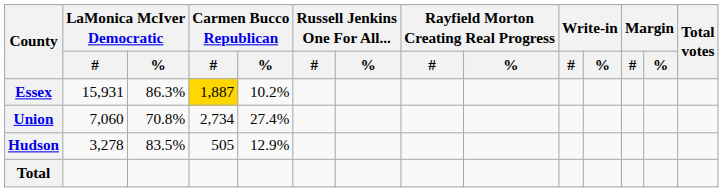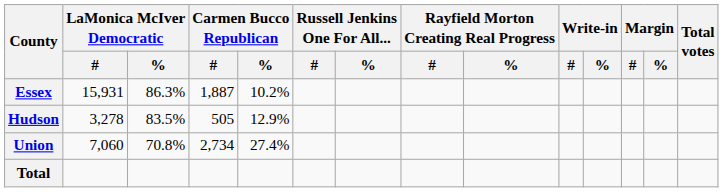 <table class="wikitable sortable" style="text-align:right;font-size:90%;line-height:1.3">
 <tr>
 <th rowspan="2">County</th>
 <th colspan="2">LaMonica McIver<br><a href='#'>Democratic</a></th>
 <th colspan="2">Carmen Bucco<br><a href='#'>Republican</a></th>
 <th colspan="2">Russell Jenkins<br>One For All...</th>
 <th colspan="2">Rayfield Morton<br>Creating Real Progress</th>
 <th colspan="2">Write-in</th>
 <th colspan="2">Margin</th>
 <th rowspan="2">Total<br>votes</th>
 </tr>
 <tr>
 <th data-sort-type="number" style="text-align:center;">#</th>
 <th data-sort-type="number" style="text-align:center;">%</th>
 <th data-sort-type="number" style="text-align:center;">#</th>
 <th data-sort-type="number" style="text-align:center;">%</th>
 <th data-sort-type="number" style="text-align:center;">#</th>
 <th data-sort-type="number" style="text-align:center;">%</th>
 <th data-sort-type="number" style="text-align:center;">#</th>
 <th data-sort-type="number" style="text-align:center;">%</th>
 <th data-sort-type="number" style="text-align:center;">#</th>
 <th data-sort-type="number" style="text-align:center;">%</th>
 <th data-sort-type="number" style="text-align:center;">#</th>
 <th data-sort-type="number" style="text-align:center;">%</th>
 </tr>
 <tr>
 <th><a href='#'>Essex</a></th>
 <td>15,931</td>
 <td>86.3%</td>
-<td style="background: gold;">1,887</td>
+<td>1,887</td>
 <td>10.2%</td>
+<td></td>
+<td></td>
+<td></td>
+<td></td>
+<td></td>
+<td></td>
+<td></td>
+<td></td>
+<td></td>
+</tr>
+<tr>
+<th><a href='#'>Hudson</a></th>
+<td>3,278</td>
+<td>83.5%</td>
+<td>505</td>
+<td>12.9%</td>
 <td></td>
 <td></td>
 <td></td>
 <td></td>
 <td></td>
 <td></td>
 <td></td>
 <td></td>
 <td></td>
 </tr>
 <tr>
 <th><a href='#'>Union</a></th>
 <td>7,060</td>
 <td>70.8%</td>
 <td>2,734</td>
 <td>27.4%</td>
-<td></td>
-<td></td>
-<td></td>
-<td></td>
-<td></td>
-<td></td>
-<td></td>
-<td></td>
-<td></td>
-</tr>
-<tr>
-<th><a href='#'>Hudson</a></th>
-<td>3,278</td>
-<td>83.5%</td>
-<td>505</td>
-<td>12.9%</td>
 <td></td>
 <td></td>
 <td></td>
 <td></td>
 <td></td>
 <td></td>
 <td></td>
 <td></td>
 <td></td>
 </tr>
 <tr class="sortbottom">
 <th>Total</th>
 <td></td>
 <td></td>
 <td></td>
 <td></td>
 <td></td>
 <td></td>
 <td></td>
 <td></td>
 <td></td>
 <td></td>
 <td></td>
 <td></td>
 <td></td>
 </tr>
 </table>
